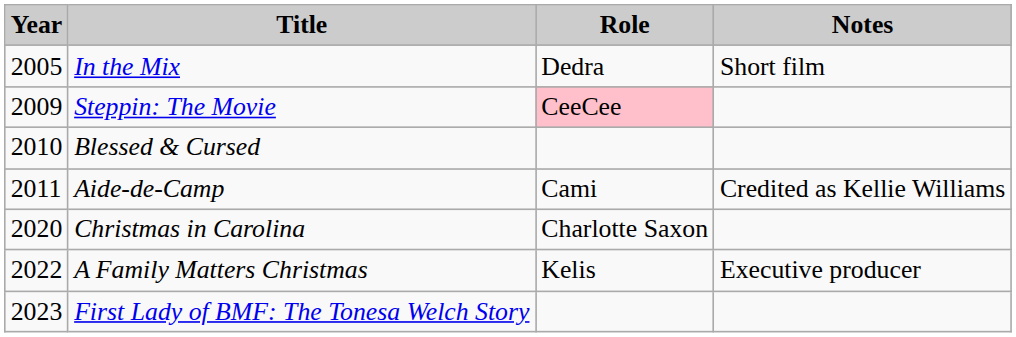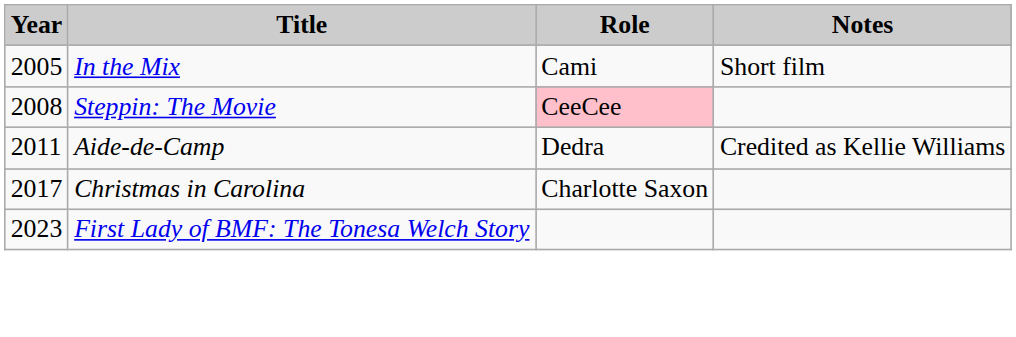 <table class="wikitable">
 <tr>
 <th style="background: #CCCCCC;">Year</th>
 <th style="background: #CCCCCC;">Title</th>
 <th style="background: #CCCCCC;">Role</th>
 <th style="background: #CCCCCC;">Notes</th>
 </tr>
 <tr>
 <td>2005</td>
 <td><em><a href='#'>In the Mix</a></em></td>
-<td>Dedra</td>
+<td>Cami</td>
 <td>Short film</td>
 </tr>
 <tr>
-<td>2009</td>
+<td>2008</td>
 <td><em><a href='#'>Steppin: The Movie</a></em></td>
 <td style="background: pink;">CeeCee</td>
 <td></td>
 </tr>
 <tr>
-<td>2010</td>
-<td><em>Blessed & Cursed</em></td>
-<td></td>
-<td></td>
-</tr>
-<tr>
 <td>2011</td>
 <td><em>Aide-de-Camp</em></td>
-<td>Cami</td>
+<td>Dedra</td>
 <td>Credited as Kellie Williams</td>
 </tr>
 <tr>
-<td>2020</td>
+<td>2017</td>
 <td><em>Christmas in Carolina</em></td>
 <td>Charlotte Saxon</td>
 <td></td>
-</tr>
-<tr>
-<td>2022</td>
-<td><em>A Family Matters Christmas</em></td>
-<td>Kelis</td>
-<td>Executive producer</td>
 </tr>
 <tr>
 <td>2023</td>
 <td><em><a href='#'>First Lady of BMF: The Tonesa Welch Story</a></em></td>
 <td></td>
 <td></td>
 </tr>
 </table>
